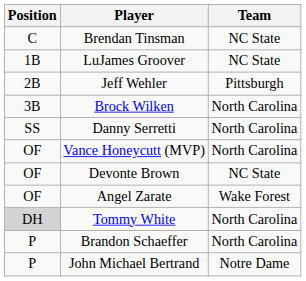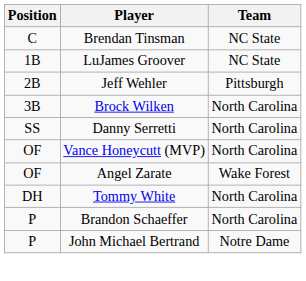 <table class="wikitable" style="text-align: center;">
 <tr>
 <th>Position</th>
 <th>Player</th>
 <th>Team</th>
 </tr>
 <tr>
 <td>C</td>
 <td>Brendan Tinsman</td>
 <td>NC State</td>
 </tr>
 <tr>
 <td>1B</td>
 <td>LuJames Groover</td>
 <td>NC State</td>
 </tr>
 <tr>
 <td>2B</td>
 <td>Jeff Wehler</td>
 <td>Pittsburgh</td>
 </tr>
 <tr>
 <td>3B</td>
 <td><a href='#'>Brock Wilken</a></td>
 <td>North Carolina</td>
 </tr>
 <tr>
 <td>SS</td>
 <td>Danny Serretti</td>
 <td>North Carolina</td>
 </tr>
 <tr>
 <td>OF</td>
 <td><a href='#'>Vance Honeycutt</a> (MVP)</td>
 <td>North Carolina</td>
 </tr>
 <tr>
 <td>OF</td>
-<td>Devonte Brown</td>
-<td>NC State</td>
-</tr>
-<tr>
-<td>OF</td>
 <td>Angel Zarate</td>
 <td>Wake Forest</td>
 </tr>
 <tr>
-<td style="background: lightgrey;">DH</td>
+<td>DH</td>
 <td><a href='#'>Tommy White</a></td>
 <td>North Carolina</td>
 </tr>
 <tr>
 <td>P</td>
 <td>Brandon Schaeffer</td>
 <td>North Carolina</td>
 </tr>
 <tr>
 <td>P</td>
 <td>John Michael Bertrand</td>
 <td>Notre Dame</td>
 </tr>
 </table>
